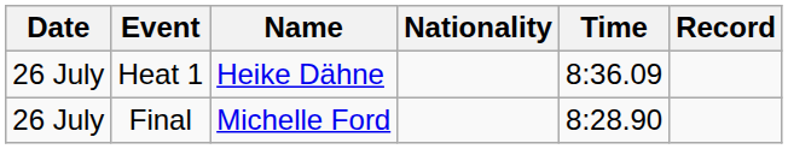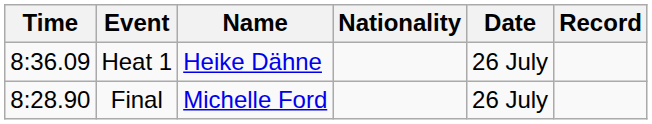 <table class=wikitable style=text-align:center>
 <tr>
-<th>Date</th>
+<th>Time</th>
 <th>Event</th>
 <th>Name</th>
 <th>Nationality</th>
-<th>Time</th>
+<th>Date</th>
 <th>Record</th>
 </tr>
 <tr>
-<td>26 July</td>
+<td>8:36.09</td>
 <td>Heat 1</td>
 <td align=left><a href='#'>Heike Dähne</a></td>
 <td align=left></td>
-<td>8:36.09</td>
+<td>26 July</td>
 <td></td>
 </tr>
 <tr>
-<td>26 July</td>
+<td>8:28.90</td>
 <td>Final</td>
 <td align=left><a href='#'>Michelle Ford</a></td>
 <td align=left></td>
-<td>8:28.90</td>
+<td>26 July</td>
 <td></td>
 </tr>
 </table>
